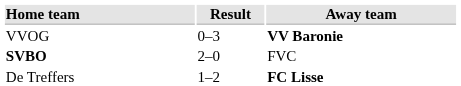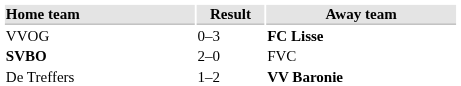 <table>
 <tr bgcolor="#E4E4E4">
 <th style="border-bottom:1px solid #AAAAAA" width="200" align="left">Home team</th>
 <th style="border-bottom:1px solid #AAAAAA" width="70" align="center">Result</th>
 <th style="border-bottom:1px solid #AAAAAA" width="200">Away team</th>
 </tr>
 <tr>
 <td>VVOG</td>
 <td>0–3</td>
-<td><strong>VV Baronie</strong></td>
+<td><strong>FC Lisse</strong></td>
 </tr>
 <tr>
 <td><strong>SVBO</strong></td>
 <td>2–0</td>
 <td>FVC</td>
 </tr>
 <tr>
 <td>De Treffers</td>
 <td>1–2</td>
-<td><strong>FC Lisse</strong></td>
+<td><strong>VV Baronie</strong></td>
 </tr>
 </table>
